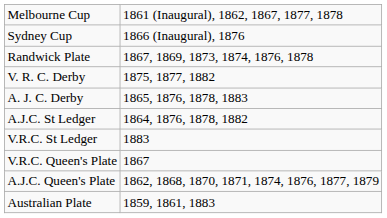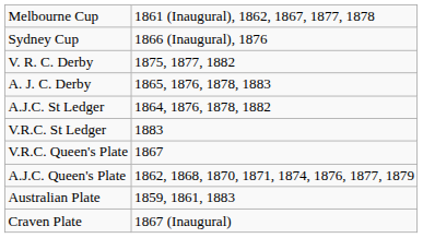 <table class="wikitable" border="1">
 <tr>
 <td>Melbourne Cup</td>
 <td>1861 (Inaugural), 1862, 1867, 1877, 1878</td>
 </tr>
 <tr>
 <td>Sydney Cup</td>
 <td>1866 (Inaugural), 1876</td>
-</tr>
-<tr>
-<td>Randwick Plate</td>
-<td>1867, 1869, 1873, 1874, 1876, 1878</td>
 </tr>
 <tr>
 <td>V. R. C. Derby</td>
 <td>1875, 1877, 1882</td>
 </tr>
 <tr>
 <td>A. J. C. Derby</td>
 <td>1865, 1876, 1878, 1883</td>
 </tr>
 <tr>
 <td>A.J.C. St Ledger</td>
 <td>1864, 1876, 1878, 1882</td>
 </tr>
 <tr>
 <td>V.R.C. St Ledger</td>
 <td>1883</td>
 </tr>
 <tr>
 <td>V.R.C. Queen's Plate</td>
 <td>1867</td>
 </tr>
 <tr>
 <td>A.J.C. Queen's Plate</td>
 <td>1862, 1868, 1870, 1871, 1874, 1876, 1877, 1879</td>
 </tr>
 <tr>
 <td>Australian Plate</td>
 <td>1859, 1861, 1883</td>
 </tr>
+<tr>
+<td>Craven Plate</td>
+<td>1867 (Inaugural)</td>
+</tr>
 </table>
